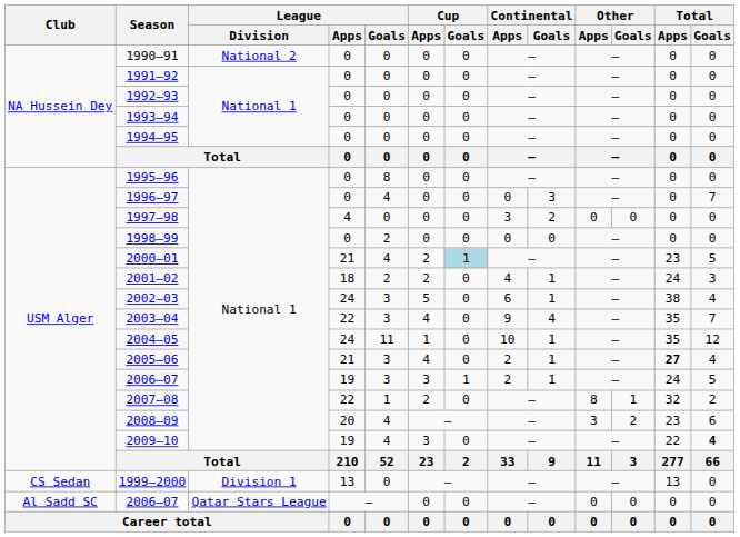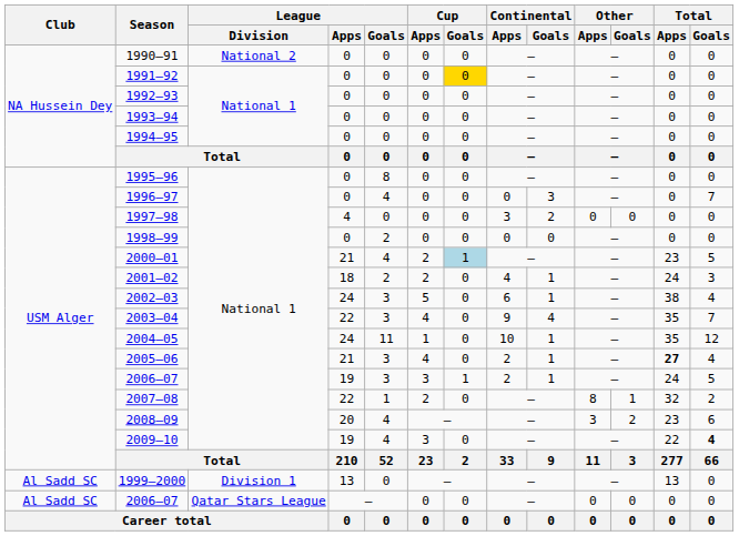 <table class="wikitable" style="text-align: center">
 <tr>
 <th rowspan="2">Club</th>
 <th rowspan="2">Season</th>
 <th colspan="3">League</th>
 <th colspan="2">Cup</th>
 <th colspan="2">Continental</th>
 <th colspan="2">Other</th>
 <th colspan="2">Total</th>
 </tr>
 <tr>
 <th>Division</th>
 <th>Apps</th>
 <th>Goals</th>
 <th>Apps</th>
 <th>Goals</th>
 <th>Apps</th>
 <th>Goals</th>
 <th>Apps</th>
 <th>Goals</th>
 <th>Apps</th>
 <th>Goals</th>
 </tr>
 <tr>
 <td rowspan="6" valign="center"><a href='#'>NA Hussein Dey</a></td>
 <td>1990–91</td>
 <td><a href='#'>National 2</a></td>
 <td>0</td>
 <td>0</td>
 <td>0</td>
 <td>0</td>
 <td colspan=2>—</td>
 <td colspan=2>—</td>
 <td>0</td>
 <td>0</td>
 </tr>
 <tr>
 <td><a href='#'>1991–92</a></td>
 <td rowspan=4><a href='#'>National 1</a></td>
 <td>0</td>
 <td>0</td>
 <td>0</td>
-<td>0</td>
+<td style="background: gold;">0</td>
 <td colspan=2>—</td>
 <td colspan=2>—</td>
 <td>0</td>
 <td>0</td>
 </tr>
 <tr>
 <td><a href='#'>1992–93</a></td>
 <td>0</td>
 <td>0</td>
 <td>0</td>
 <td>0</td>
 <td colspan=2>—</td>
 <td colspan=2>—</td>
 <td>0</td>
 <td>0</td>
 </tr>
 <tr>
 <td><a href='#'>1993–94</a></td>
 <td>0</td>
 <td>0</td>
 <td>0</td>
 <td>0</td>
 <td colspan=2>—</td>
 <td colspan=2>—</td>
 <td>0</td>
 <td>0</td>
 </tr>
 <tr>
 <td><a href='#'>1994–95</a></td>
 <td>0</td>
 <td>0</td>
 <td>0</td>
 <td>0</td>
 <td colspan=2>—</td>
 <td colspan=2>—</td>
 <td>0</td>
 <td>0</td>
 </tr>
 <tr>
 <th colspan="2">Total</th>
 <th>0</th>
 <th>0</th>
 <th>0</th>
 <th>0</th>
 <th colspan=2>—</th>
 <th colspan=2>—</th>
 <th>0</th>
 <th>0</th>
 </tr>
 <tr>
 <td rowspan="15" valign="center"><a href='#'>USM Alger</a></td>
 <td><a href='#'>1995–96</a></td>
 <td rowspan=14>National 1</td>
 <td>0</td>
 <td>8</td>
 <td>0</td>
 <td>0</td>
 <td colspan=2>—</td>
 <td colspan=2>—</td>
 <td>0</td>
 <td>0</td>
 </tr>
 <tr>
 <td><a href='#'>1996–97</a></td>
 <td>0</td>
 <td>4</td>
 <td>0</td>
 <td>0</td>
 <td>0</td>
 <td>3</td>
 <td colspan=2>—</td>
 <td>0</td>
 <td>7</td>
 </tr>
 <tr>
 <td><a href='#'>1997–98</a></td>
 <td>4</td>
 <td>0</td>
 <td>0</td>
 <td>0</td>
 <td>3</td>
 <td>2</td>
 <td>0</td>
 <td>0</td>
 <td>0</td>
 <td>0</td>
 </tr>
 <tr>
 <td><a href='#'>1998–99</a></td>
 <td>0</td>
 <td>2</td>
 <td>0</td>
 <td>0</td>
 <td>0</td>
 <td>0</td>
 <td colspan=2>—</td>
 <td>0</td>
 <td>0</td>
 </tr>
 <tr>
 <td><a href='#'>2000–01</a></td>
 <td>21</td>
 <td>4</td>
 <td>2</td>
 <td style="background: lightblue;">1</td>
 <td colspan=2>—</td>
 <td colspan=2>—</td>
 <td>23</td>
 <td>5</td>
 </tr>
 <tr>
 <td><a href='#'>2001–02</a></td>
 <td>18</td>
 <td>2</td>
 <td>2</td>
 <td>0</td>
 <td>4</td>
 <td>1</td>
 <td colspan=2>—</td>
 <td>24</td>
 <td>3</td>
 </tr>
 <tr>
 <td><a href='#'>2002–03</a></td>
 <td>24</td>
 <td>3</td>
 <td>5</td>
 <td>0</td>
 <td>6</td>
 <td>1</td>
 <td colspan=2>—</td>
 <td>38</td>
 <td>4</td>
 </tr>
 <tr>
 <td><a href='#'>2003–04</a></td>
 <td>22</td>
 <td>3</td>
 <td>4</td>
 <td>0</td>
 <td>9</td>
 <td>4</td>
 <td colspan=2>—</td>
 <td>35</td>
 <td>7</td>
 </tr>
 <tr>
 <td><a href='#'>2004–05</a></td>
 <td>24</td>
 <td>11</td>
 <td>1</td>
 <td>0</td>
 <td>10</td>
 <td>1</td>
 <td colspan=2>—</td>
 <td>35</td>
 <td>12</td>
 </tr>
 <tr>
 <td><a href='#'>2005–06</a></td>
 <td>21</td>
 <td>3</td>
 <td>4</td>
 <td>0</td>
 <td>2</td>
 <td>1</td>
 <td colspan=2>—</td>
 <td><strong>27</strong></td>
 <td>4</td>
 </tr>
 <tr>
 <td><a href='#'>2006–07</a></td>
 <td>19</td>
 <td>3</td>
 <td>3</td>
 <td>1</td>
 <td>2</td>
 <td>1</td>
 <td colspan=2>—</td>
 <td>24</td>
 <td>5</td>
 </tr>
 <tr>
 <td><a href='#'>2007–08</a></td>
 <td>22</td>
 <td>1</td>
 <td>2</td>
 <td>0</td>
 <td colspan=2>—</td>
 <td>8</td>
 <td>1</td>
 <td>32</td>
 <td>2</td>
 </tr>
 <tr>
 <td><a href='#'>2008–09</a></td>
 <td>20</td>
 <td>4</td>
 <td colspan=2>—</td>
 <td colspan=2>—</td>
 <td>3</td>
 <td>2</td>
 <td>23</td>
 <td>6</td>
 </tr>
 <tr>
 <td><a href='#'>2009–10</a></td>
 <td>19</td>
 <td>4</td>
 <td>3</td>
 <td>0</td>
 <td colspan=2>—</td>
 <td colspan=2>—</td>
 <td>22</td>
 <td><strong>4</strong></td>
 </tr>
 <tr>
 <th colspan="2">Total</th>
 <th>210</th>
 <th>52</th>
 <th>23</th>
 <th>2</th>
 <th>33</th>
 <th>9</th>
 <th>11</th>
 <th>3</th>
 <th>277</th>
 <th>66</th>
 </tr>
 <tr>
-<td valign="center"><a href='#'>CS Sedan</a></td>
+<td valign="center"><a href='#'>Al Sadd SC</a></td>
 <td><a href='#'>1999–2000</a></td>
 <td><a href='#'>Division 1</a></td>
 <td>13</td>
 <td>0</td>
 <td colspan=2>—</td>
 <td colspan=2>—</td>
 <td colspan=2>—</td>
 <td>13</td>
 <td>0</td>
 </tr>
 <tr>
 <td valign="center"><a href='#'>Al Sadd SC</a></td>
 <td><a href='#'>2006–07</a></td>
 <td><a href='#'>Qatar Stars League</a></td>
 <td colspan=2>—</td>
 <td>0</td>
 <td>0</td>
 <td colspan=2>—</td>
 <td>0</td>
 <td>0</td>
 <td>0</td>
 <td>0</td>
 </tr>
 <tr>
 <th colspan="3">Career total</th>
 <th>0</th>
 <th>0</th>
 <th>0</th>
 <th>0</th>
 <th>0</th>
 <th>0</th>
 <th>0</th>
 <th>0</th>
 <th>0</th>
 <th>0</th>
 </tr>
 </table>
